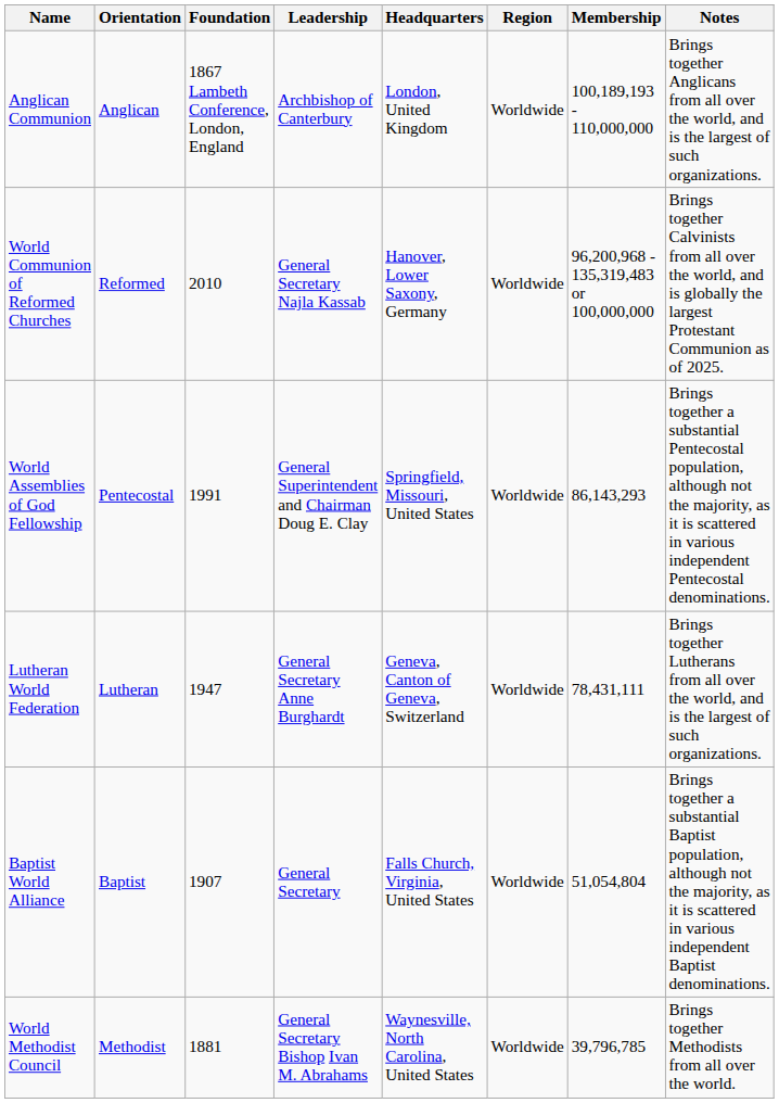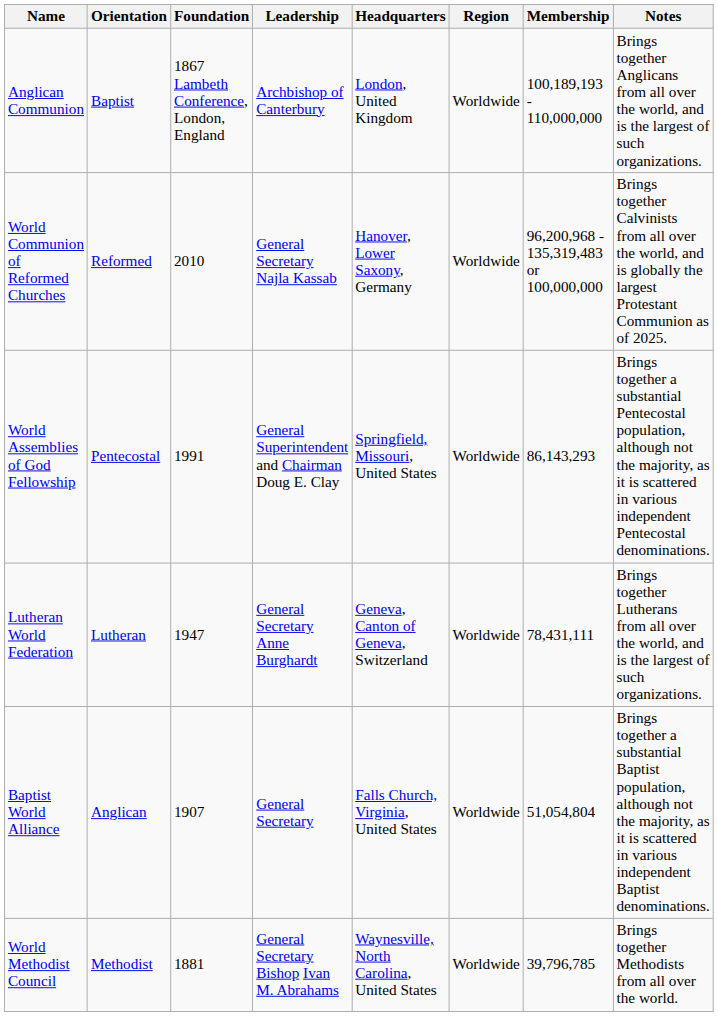 <table class="wikitable sortable">
 <tr>
 <th>Name</th>
 <th>Orientation</th>
 <th>Foundation</th>
 <th>Leadership</th>
 <th>Headquarters</th>
 <th>Region</th>
 <th>Membership</th>
 <th>Notes</th>
 </tr>
 <tr>
 <td><a href='#'>Anglican Communion</a></td>
-<td><a href='#'>Anglican</a></td>
+<td><a href='#'>Baptist</a></td>
 <td>1867<br><a href='#'>Lambeth Conference</a>, London, England</td>
 <td><a href='#'>Archbishop of Canterbury</a></td>
 <td><a href='#'>London</a>, United Kingdom</td>
 <td>Worldwide</td>
 <td>100,189,193 - 110,000,000</td>
 <td>Brings together Anglicans from all over the world, and is the largest of such organizations.</td>
 </tr>
 <tr>
 <td><a href='#'>World Communion of Reformed Churches</a></td>
 <td><a href='#'>Reformed</a></td>
 <td>2010</td>
 <td><a href='#'>General Secretary</a> <a href='#'>Najla Kassab</a></td>
 <td><a href='#'>Hanover</a>, <a href='#'>Lower Saxony</a>, Germany</td>
 <td>Worldwide</td>
 <td>96,200,968 - 135,319,483 or 100,000,000</td>
 <td>Brings together Calvinists from all over the world, and is globally the largest Protestant Communion as of 2025.</td>
 </tr>
 <tr>
 <td><a href='#'>World Assemblies of God Fellowship</a></td>
 <td><a href='#'>Pentecostal</a></td>
 <td>1991</td>
 <td><a href='#'>General Superintendent</a> and <a href='#'>Chairman</a> Doug E. Clay</td>
 <td><a href='#'>Springfield, Missouri</a>, United States</td>
 <td>Worldwide</td>
 <td>86,143,293</td>
 <td>Brings together a substantial Pentecostal population, although not the majority, as it is scattered in various independent Pentecostal denominations.</td>
 </tr>
 <tr>
 <td><a href='#'>Lutheran World Federation</a></td>
 <td><a href='#'>Lutheran</a></td>
 <td>1947</td>
 <td><a href='#'>General Secretary</a> <a href='#'>Anne Burghardt</a></td>
 <td><a href='#'>Geneva</a>, <a href='#'>Canton of Geneva</a>, Switzerland</td>
 <td>Worldwide</td>
 <td>78,431,111</td>
 <td>Brings together Lutherans from all over the world, and is the largest of such organizations.</td>
 </tr>
 <tr>
 <td><a href='#'>Baptist World Alliance</a></td>
-<td><a href='#'>Baptist</a></td>
+<td><a href='#'>Anglican</a></td>
 <td>1907</td>
 <td><a href='#'>General Secretary</a> </td>
 <td><a href='#'>Falls Church, Virginia</a>, United States</td>
 <td>Worldwide</td>
 <td>51,054,804</td>
 <td>Brings together a substantial Baptist population, although not the majority, as it is scattered in various independent Baptist denominations.</td>
 </tr>
 <tr>
 <td><a href='#'>World Methodist Council</a></td>
 <td><a href='#'>Methodist</a></td>
 <td>1881</td>
 <td><a href='#'>General Secretary</a> <a href='#'>Bishop</a> <a href='#'>Ivan M. Abrahams</a></td>
 <td><a href='#'>Waynesville, North Carolina</a>, United States</td>
 <td>Worldwide</td>
 <td>39,796,785</td>
 <td>Brings together Methodists from all over the world.</td>
 </tr>
 </table>
